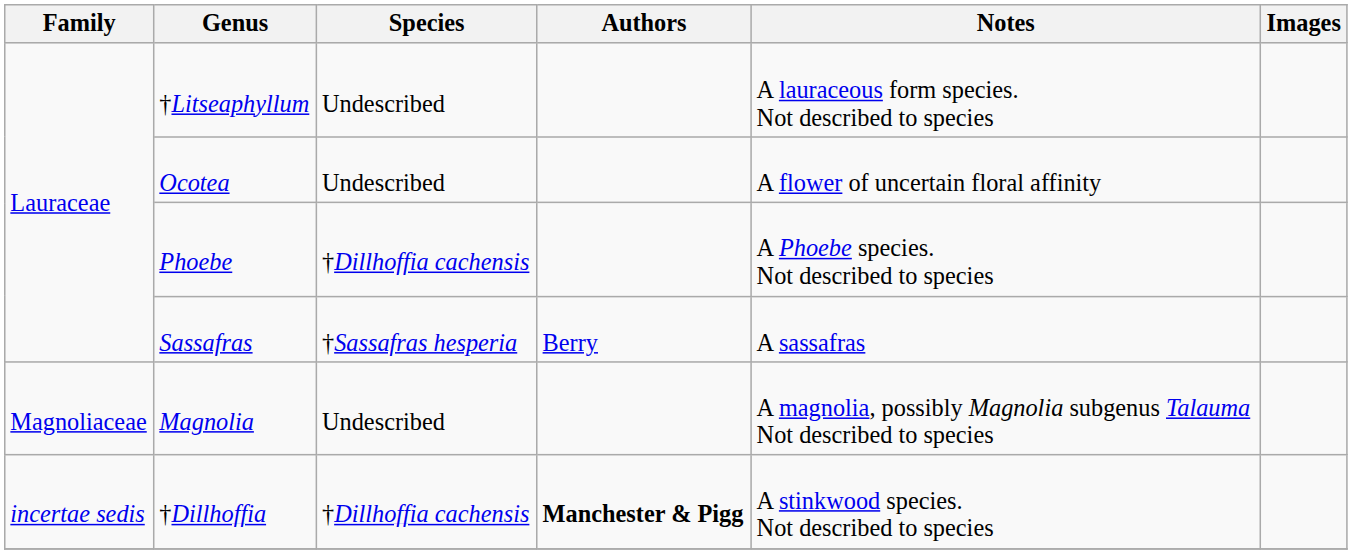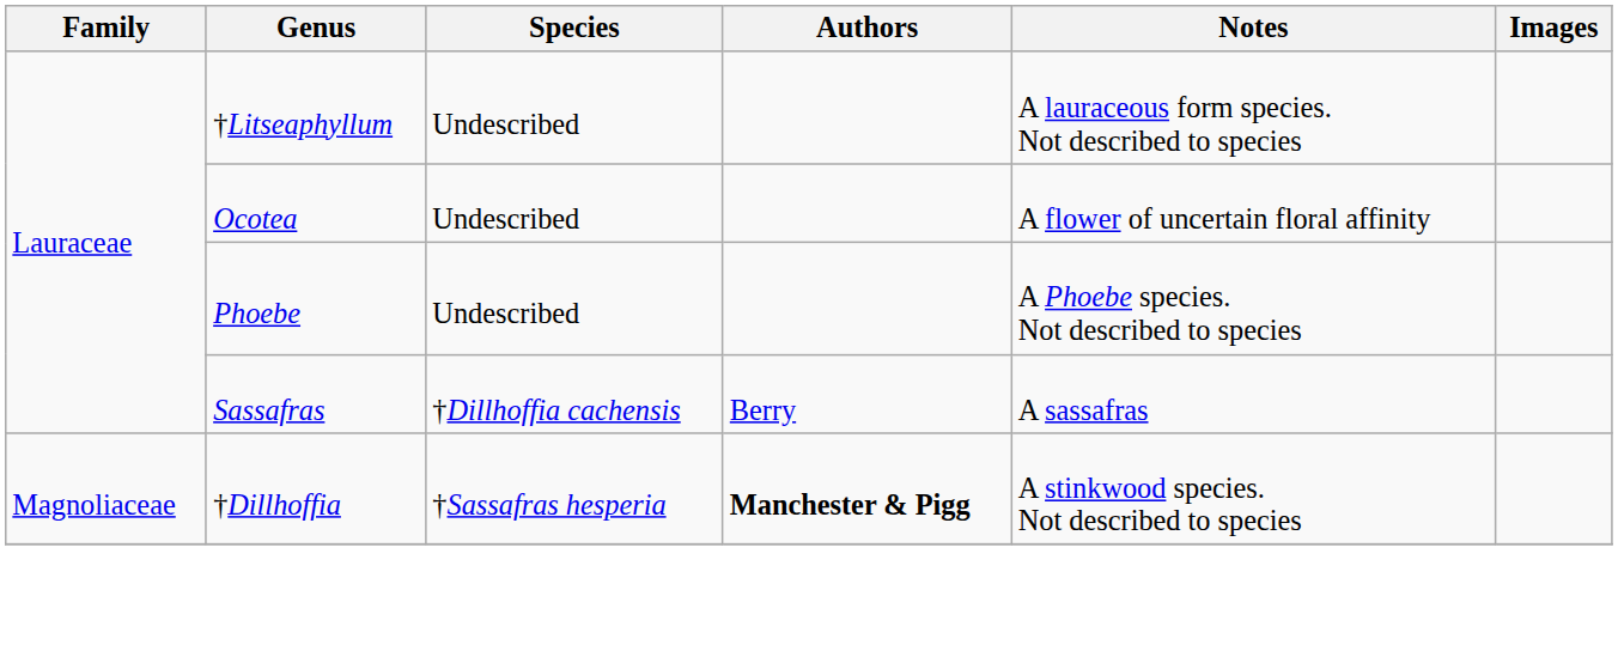 <table class="wikitable sortable"  style="margin:auto; width:100%;">
 <tr>
 <th>Family</th>
 <th>Genus</th>
 <th>Species</th>
 <th>Authors</th>
 <th>Notes</th>
 <th>Images</th>
 </tr>
 <tr>
 <td rowspan=4><a href='#'>Lauraceae</a></td>
 <td><br>†<em><a href='#'>Litseaphyllum</a></em></td>
 <td><br>Undescribed</td>
 <td></td>
 <td><br>A <a href='#'>lauraceous</a> form species.<br> Not described to species</td>
 <td></td>
 </tr>
 <tr>
 <td><br><em><a href='#'>Ocotea</a></em></td>
 <td><br>Undescribed</td>
 <td></td>
 <td><br>A <a href='#'>flower</a> of uncertain floral affinity</td>
 <td></td>
 </tr>
 <tr>
 <td><br><em><a href='#'>Phoebe</a></em></td>
-<td><br>†<em><a href='#'>Dillhoffia cachensis</a></em></td>
+<td><br>Undescribed</td>
 <td></td>
 <td><br>A <em><a href='#'>Phoebe</a></em> species.<br> Not described to species</td>
 <td></td>
 </tr>
 <tr>
 <td><br><em><a href='#'>Sassafras</a></em></td>
-<td><br>†<em><a href='#'>Sassafras hesperia</a></em></td>
+<td><br>†<em><a href='#'>Dillhoffia cachensis</a></em></td>
 <td><br><a href='#'>Berry</a></td>
 <td><br>A <a href='#'>sassafras</a></td>
 <td><br></td>
 </tr>
 <tr>
 <td><br><a href='#'>Magnoliaceae</a></td>
-<td><br><em><a href='#'>Magnolia</a></em></td>
-<td><br>Undescribed</td>
-<td></td>
-<td><br>A <a href='#'>magnolia</a>, possibly <em>Magnolia</em> subgenus <em><a href='#'>Talauma</a></em><br> Not described to species</td>
-<td><br></td>
-</tr>
-<tr>
-<td><br><em><a href='#'>incertae sedis</a></em></td>
 <td><br>†<em><a href='#'>Dillhoffia</a></em></td>
-<td><br>†<em><a href='#'>Dillhoffia cachensis</a></em></td>
+<td><br>†<em><a href='#'>Sassafras hesperia</a></em></td>
 <td><strong><br>Manchester & Pigg</strong></td>
 <td><br>A <a href='#'>stinkwood</a> species.<br> Not described to species</td>
 <td><br></td>
 </tr>
 <tr>
 </tr>
 </table>
